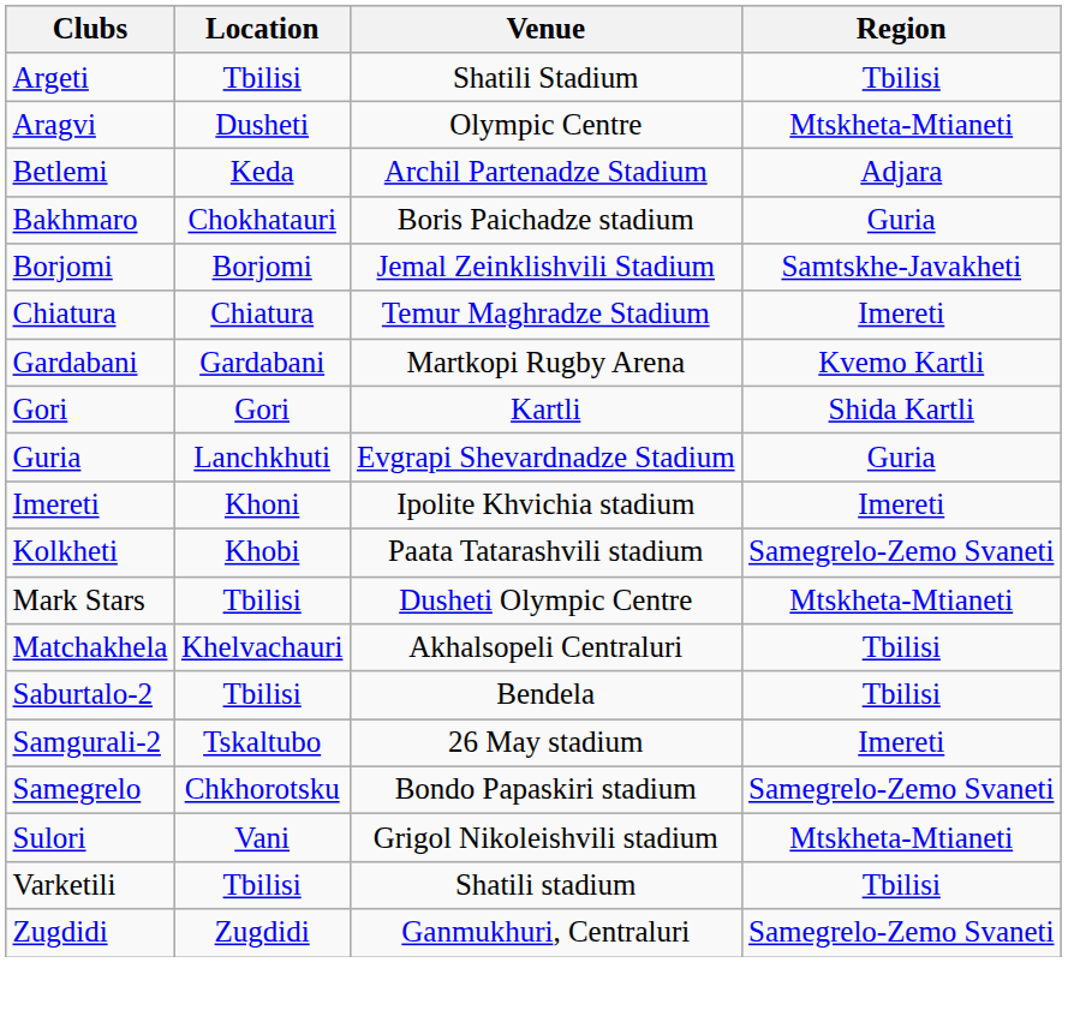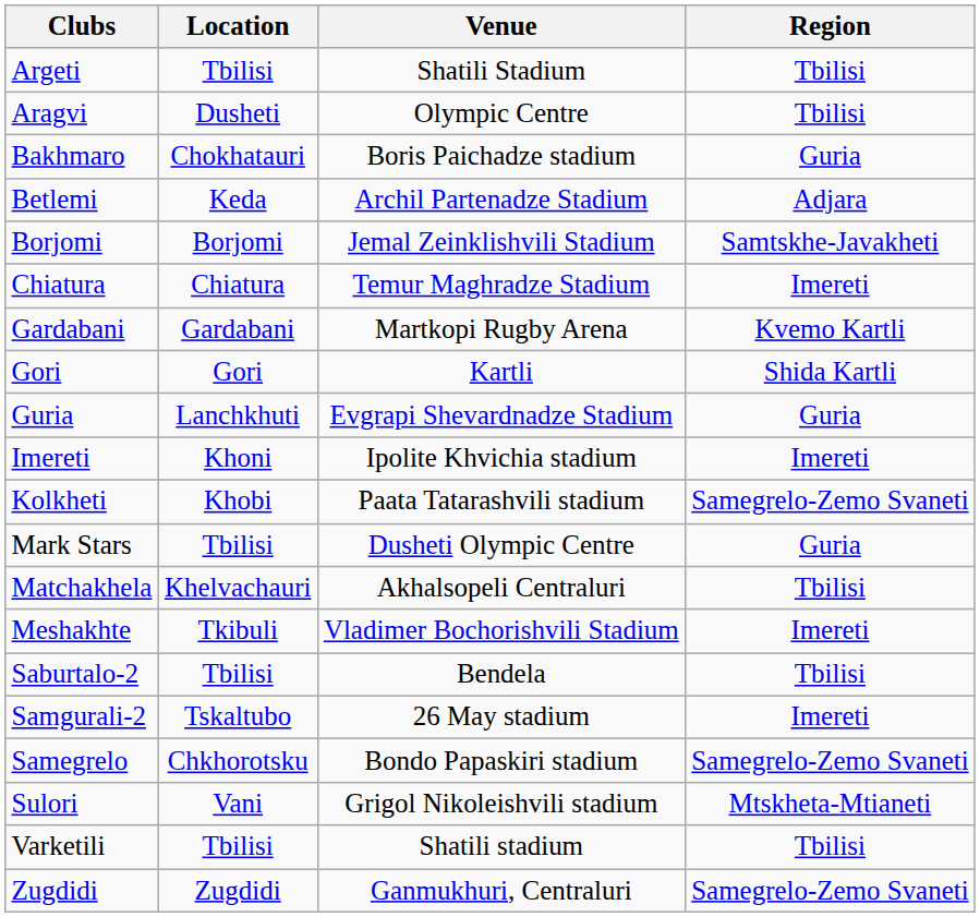 <table class="wikitable sortable" style="text-align:center;">
 <tr>
 <th>Clubs</th>
 <th>Location</th>
 <th>Venue</th>
 <th>Region</th>
 </tr>
 <tr>
 <td style="text-align:left;"><a href='#'>Argeti</a></td>
 <td><a href='#'>Tbilisi</a></td>
 <td>Shatili Stadium</td>
 <td><a href='#'>Tbilisi</a></td>
 </tr>
 <tr>
 <td style="text-align:left;"><a href='#'>Aragvi</a></td>
 <td><a href='#'>Dusheti</a></td>
 <td>Olympic Centre</td>
-<td><a href='#'>Mtskheta-Mtianeti</a></td>
+<td><a href='#'>Tbilisi</a></td>
+</tr>
+<tr>
+<td style="text-align:left;"><a href='#'>Bakhmaro</a></td>
+<td><a href='#'>Chokhatauri</a></td>
+<td>Boris Paichadze stadium</td>
+<td><a href='#'>Guria</a></td>
 </tr>
 <tr>
 <td style="text-align:left;"><a href='#'>Betlemi</a></td>
 <td><a href='#'>Keda</a></td>
 <td><a href='#'>Archil Partenadze Stadium</a></td>
 <td><a href='#'>Adjara</a></td>
-</tr>
-<tr>
-<td style="text-align:left;"><a href='#'>Bakhmaro</a></td>
-<td><a href='#'>Chokhatauri</a></td>
-<td>Boris Paichadze stadium</td>
-<td><a href='#'>Guria</a></td>
 </tr>
 <tr>
 <td style="text-align:left;"><a href='#'>Borjomi</a></td>
 <td><a href='#'>Borjomi</a></td>
 <td><a href='#'>Jemal Zeinklishvili Stadium</a></td>
 <td><a href='#'>Samtskhe-Javakheti</a></td>
 </tr>
 <tr>
 <td style="text-align:left;"><a href='#'>Chiatura</a></td>
 <td><a href='#'>Chiatura</a></td>
 <td><a href='#'>Temur Maghradze Stadium</a></td>
 <td><a href='#'>Imereti</a></td>
 </tr>
 <tr>
 <td style="text-align:left;"><a href='#'>Gardabani</a></td>
 <td><a href='#'>Gardabani</a></td>
 <td>Martkopi Rugby Arena</td>
 <td><a href='#'>Kvemo Kartli</a></td>
 </tr>
 <tr>
 <td style="text-align:left;"><a href='#'>Gori</a></td>
 <td><a href='#'>Gori</a></td>
 <td><a href='#'>Kartli</a></td>
 <td><a href='#'>Shida Kartli</a></td>
 </tr>
 <tr>
 <td style="text-align:left;"><a href='#'>Guria</a></td>
 <td><a href='#'>Lanchkhuti</a></td>
 <td><a href='#'>Evgrapi Shevardnadze Stadium</a></td>
 <td><a href='#'>Guria</a></td>
 </tr>
 <tr>
 <td style="text-align:left;"><a href='#'>Imereti</a></td>
 <td><a href='#'>Khoni</a></td>
 <td>Ipolite Khvichia stadium</td>
 <td><a href='#'>Imereti</a></td>
 </tr>
 <tr>
 <td style="text-align:left;"><a href='#'>Kolkheti</a></td>
 <td><a href='#'>Khobi</a></td>
 <td>Paata Tatarashvili stadium</td>
 <td><a href='#'>Samegrelo-Zemo Svaneti</a></td>
 </tr>
 <tr>
 <td style="text-align:left;">Mark Stars</td>
 <td><a href='#'>Tbilisi</a></td>
 <td><a href='#'>Dusheti</a> Olympic Centre</td>
-<td><a href='#'>Mtskheta-Mtianeti</a></td>
+<td><a href='#'>Guria</a></td>
 </tr>
 <tr>
 <td style="text-align:left;"><a href='#'>Matchakhela</a></td>
 <td><a href='#'>Khelvachauri</a></td>
 <td>Akhalsopeli Centraluri</td>
 <td><a href='#'>Tbilisi</a></td>
+</tr>
+<tr>
+<td style="text-align:left;"><a href='#'>Meshakhte</a></td>
+<td><a href='#'>Tkibuli</a></td>
+<td><a href='#'>Vladimer Bochorishvili Stadium</a></td>
+<td><a href='#'>Imereti</a></td>
 </tr>
 <tr>
 <td style="text-align:left;"><a href='#'>Saburtalo-2</a></td>
 <td><a href='#'>Tbilisi</a></td>
 <td>Bendela</td>
 <td><a href='#'>Tbilisi</a></td>
 </tr>
 <tr>
 <td style="text-align:left;"><a href='#'>Samgurali-2</a></td>
 <td><a href='#'>Tskaltubo</a></td>
 <td>26 May stadium</td>
 <td><a href='#'>Imereti</a></td>
 </tr>
 <tr>
 <td style="text-align:left;"><a href='#'>Samegrelo</a></td>
 <td><a href='#'>Chkhorotsku</a></td>
 <td>Bondo Papaskiri stadium</td>
 <td><a href='#'>Samegrelo-Zemo Svaneti</a></td>
 </tr>
 <tr>
 <td style="text-align:left;"><a href='#'>Sulori</a></td>
 <td><a href='#'>Vani</a></td>
 <td>Grigol Nikoleishvili stadium</td>
 <td><a href='#'>Mtskheta-Mtianeti</a></td>
 </tr>
 <tr>
 <td style="text-align:left;">Varketili</td>
 <td><a href='#'>Tbilisi</a></td>
 <td>Shatili stadium</td>
 <td><a href='#'>Tbilisi</a></td>
 </tr>
 <tr>
 <td style="text-align:left;"><a href='#'>Zugdidi</a></td>
 <td><a href='#'>Zugdidi</a></td>
 <td><a href='#'>Ganmukhuri</a>, Centraluri</td>
 <td><a href='#'>Samegrelo-Zemo Svaneti</a></td>
 </tr>
 </table>
